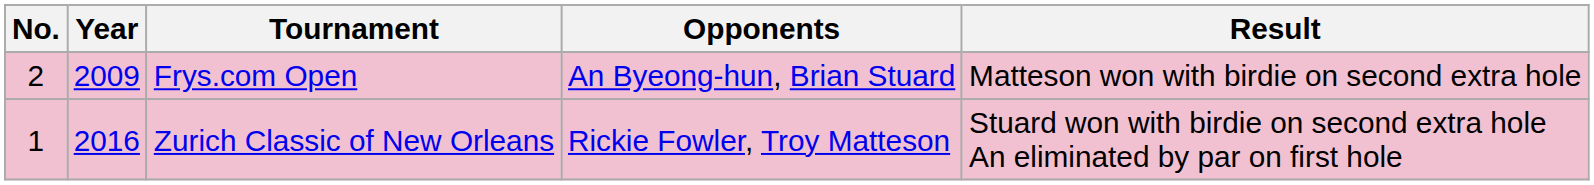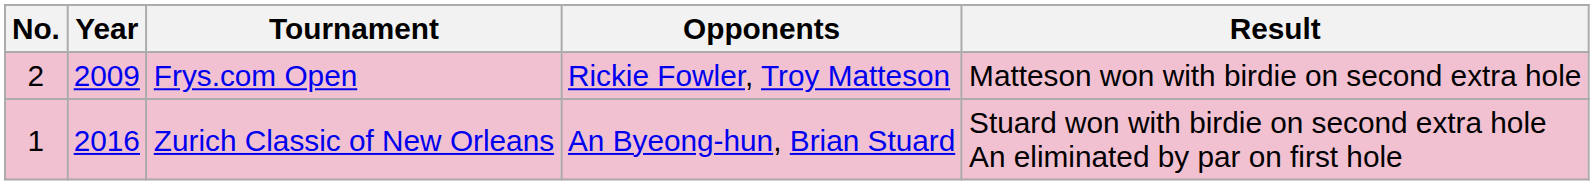 <table class="wikitable" style="font-size:95%;">
 <tr>
 <th>No.</th>
 <th>Year</th>
 <th>Tournament</th>
 <th>Opponents</th>
 <th>Result</th>
 </tr>
 <tr style="background:#F2C1D1;">
 <td align=center>2</td>
 <td><a href='#'>2009</a></td>
 <td><a href='#'>Frys.com Open</a></td>
-<td> <a href='#'>An Byeong-hun</a>,  <a href='#'>Brian Stuard</a></td>
+<td> <a href='#'>Rickie Fowler</a>,  <a href='#'>Troy Matteson</a></td>
 <td>Matteson won with birdie on second extra hole</td>
 </tr>
 <tr style="background:#F2C1D1;">
 <td align=center>1</td>
 <td><a href='#'>2016</a></td>
 <td><a href='#'>Zurich Classic of New Orleans</a></td>
-<td> <a href='#'>Rickie Fowler</a>,  <a href='#'>Troy Matteson</a></td>
+<td> <a href='#'>An Byeong-hun</a>,  <a href='#'>Brian Stuard</a></td>
 <td>Stuard won with birdie on second extra hole<br>An eliminated by par on first hole</td>
 </tr>
 </table>
